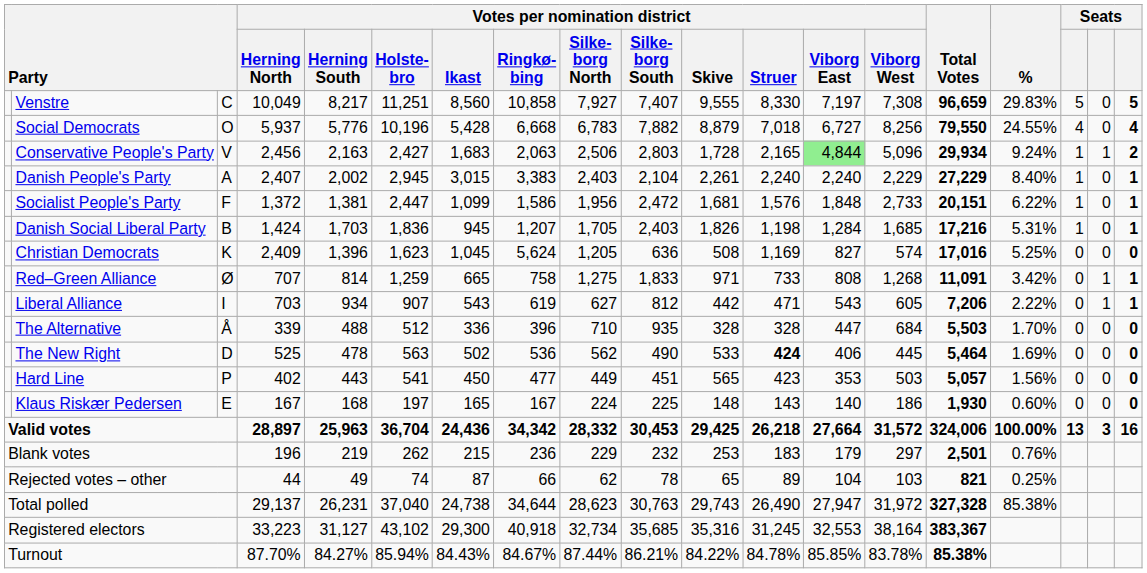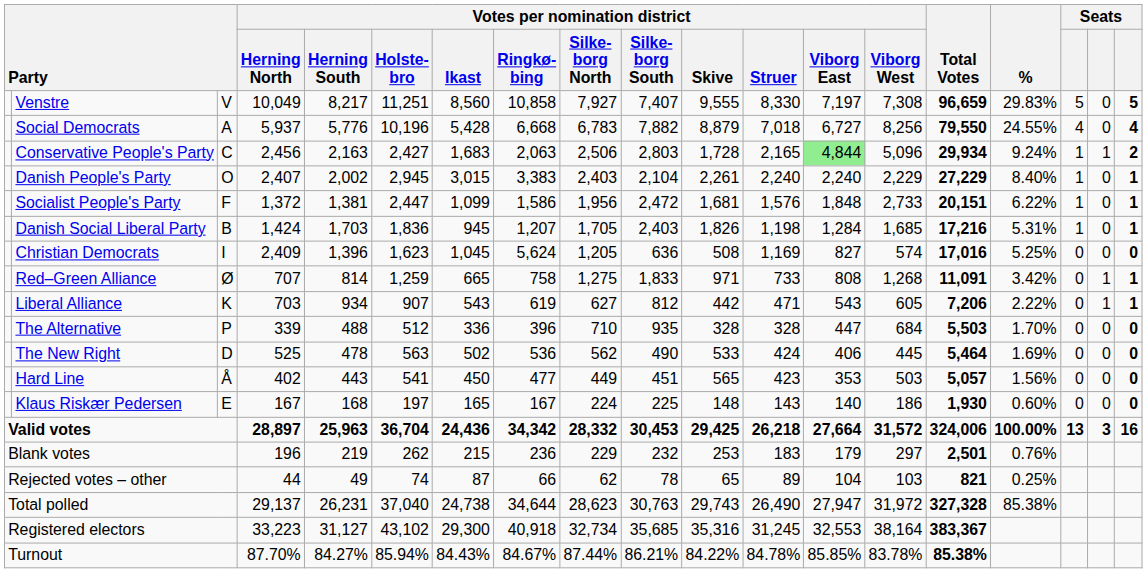 <table class="wikitable" border="1" style="text-align:right;">
 <tr>
 <th style="text-align:left;" valign=bottom rowspan=2 colspan=3>Party</th>
 <th colspan=11>Votes per nomination district</th>
 <th align=center valign=bottom rowspan=2 width="50">Total Votes</th>
 <th align=center valign=bottom rowspan=2 width="50">%</th>
 <th colspan=3>Seats</th>
 </tr>
 <tr>
 <th align=center valign=bottom width="50"><a href='#'>Herning</a> North</th>
 <th align=center valign=bottom width="50"><a href='#'>Herning</a> South</th>
 <th align=center valign=bottom width="50"><a href='#'>Holste- bro</a></th>
 <th align=center valign=bottom width="50"><a href='#'>Ikast</a></th>
 <th align=center valign=bottom width="50"><a href='#'>Ringkø- bing</a></th>
 <th align=center valign=bottom width="50"><a href='#'>Silke- borg</a> North</th>
 <th align=center valign=bottom width="50"><a href='#'>Silke- borg</a> South</th>
 <th align=center valign=bottom width="50">Skive</th>
 <th align=center valign=bottom width="50"><a href='#'>Struer</a></th>
 <th align=center valign=bottom width="50"><a href='#'>Viborg</a> East</th>
 <th align=center valign=bottom width="50"><a href='#'>Viborg</a> West</th>
 <th align=center valign=bottom width="20"><small></small></th>
 <th align=center valign=bottom width="20"><small><a href='#'></a></small></th>
 <th align=center valign=bottom width="20"><small></small></th>
 </tr>
 <tr>
 <td></td>
 <td align=left><a href='#'>Venstre</a></td>
-<td align=left>C</td>
+<td align=left>V</td>
 <td>10,049</td>
 <td>8,217</td>
 <td>11,251</td>
 <td>8,560</td>
 <td>10,858</td>
 <td>7,927</td>
 <td>7,407</td>
 <td>9,555</td>
 <td>8,330</td>
 <td>7,197</td>
 <td>7,308</td>
 <td><strong>96,659</strong></td>
 <td>29.83%</td>
 <td>5</td>
 <td>0</td>
 <td><strong>5</strong></td>
 </tr>
 <tr>
 <td></td>
 <td align=left><a href='#'>Social Democrats</a></td>
-<td align=left>O</td>
+<td align=left>A</td>
 <td>5,937</td>
 <td>5,776</td>
 <td>10,196</td>
 <td>5,428</td>
 <td>6,668</td>
 <td>6,783</td>
 <td>7,882</td>
 <td>8,879</td>
 <td>7,018</td>
 <td>6,727</td>
 <td>8,256</td>
 <td><strong>79,550</strong></td>
 <td>24.55%</td>
 <td>4</td>
 <td>0</td>
 <td><strong>4</strong></td>
 </tr>
 <tr>
 <td></td>
 <td align=left style="white-space: nowrap;"><a href='#'>Conservative People's Party</a></td>
-<td align=left>V</td>
+<td align=left>C</td>
 <td>2,456</td>
 <td>2,163</td>
 <td>2,427</td>
 <td>1,683</td>
 <td>2,063</td>
 <td>2,506</td>
 <td>2,803</td>
 <td>1,728</td>
 <td>2,165</td>
 <td style="background: lightgreen;">4,844</td>
 <td>5,096</td>
 <td><strong>29,934</strong></td>
 <td>9.24%</td>
 <td>1</td>
 <td>1</td>
 <td><strong>2</strong></td>
 </tr>
 <tr>
 <td></td>
 <td align=left><a href='#'>Danish People's Party</a></td>
-<td align=left>A</td>
+<td align=left>O</td>
 <td>2,407</td>
 <td>2,002</td>
 <td>2,945</td>
 <td>3,015</td>
 <td>3,383</td>
 <td>2,403</td>
 <td>2,104</td>
 <td>2,261</td>
 <td>2,240</td>
 <td>2,240</td>
 <td>2,229</td>
 <td><strong>27,229</strong></td>
 <td>8.40%</td>
 <td>1</td>
 <td>0</td>
 <td><strong>1</strong></td>
 </tr>
 <tr>
 <td></td>
 <td align=left><a href='#'>Socialist People's Party</a></td>
 <td align=left>F</td>
 <td>1,372</td>
 <td>1,381</td>
 <td>2,447</td>
 <td>1,099</td>
 <td>1,586</td>
 <td>1,956</td>
 <td>2,472</td>
 <td>1,681</td>
 <td>1,576</td>
 <td>1,848</td>
 <td>2,733</td>
 <td><strong>20,151</strong></td>
 <td>6.22%</td>
 <td>1</td>
 <td>0</td>
 <td><strong>1</strong></td>
 </tr>
 <tr>
 <td></td>
 <td align=left><a href='#'>Danish Social Liberal Party</a></td>
 <td align=left>B</td>
 <td>1,424</td>
 <td>1,703</td>
 <td>1,836</td>
 <td>945</td>
 <td>1,207</td>
 <td>1,705</td>
 <td>2,403</td>
 <td>1,826</td>
 <td>1,198</td>
 <td>1,284</td>
 <td>1,685</td>
 <td><strong>17,216</strong></td>
 <td>5.31%</td>
 <td>1</td>
 <td>0</td>
 <td><strong>1</strong></td>
 </tr>
 <tr>
 <td></td>
 <td align=left><a href='#'>Christian Democrats</a></td>
-<td align=left>K</td>
+<td align=left>I</td>
 <td>2,409</td>
 <td>1,396</td>
 <td>1,623</td>
 <td>1,045</td>
 <td>5,624</td>
 <td>1,205</td>
 <td>636</td>
 <td>508</td>
 <td>1,169</td>
 <td>827</td>
 <td>574</td>
 <td><strong>17,016</strong></td>
 <td>5.25%</td>
 <td>0</td>
 <td>0</td>
 <td><strong>0</strong></td>
 </tr>
 <tr>
 <td></td>
 <td align=left><a href='#'>Red–Green Alliance</a></td>
 <td align=left>Ø</td>
 <td>707</td>
 <td>814</td>
 <td>1,259</td>
 <td>665</td>
 <td>758</td>
 <td>1,275</td>
 <td>1,833</td>
 <td>971</td>
 <td>733</td>
 <td>808</td>
 <td>1,268</td>
 <td><strong>11,091</strong></td>
 <td>3.42%</td>
 <td>0</td>
 <td>1</td>
 <td><strong>1</strong></td>
 </tr>
 <tr>
 <td></td>
 <td align=left><a href='#'>Liberal Alliance</a></td>
-<td align=left>I</td>
+<td align=left>K</td>
 <td>703</td>
 <td>934</td>
 <td>907</td>
 <td>543</td>
 <td>619</td>
 <td>627</td>
 <td>812</td>
 <td>442</td>
 <td>471</td>
 <td>543</td>
 <td>605</td>
 <td><strong>7,206</strong></td>
 <td>2.22%</td>
 <td>0</td>
 <td>1</td>
 <td><strong>1</strong></td>
 </tr>
 <tr>
 <td></td>
 <td align=left><a href='#'>The Alternative</a></td>
-<td align=left>Å</td>
+<td align=left>P</td>
 <td>339</td>
 <td>488</td>
 <td>512</td>
 <td>336</td>
 <td>396</td>
 <td>710</td>
 <td>935</td>
 <td>328</td>
 <td>328</td>
 <td>447</td>
 <td>684</td>
 <td><strong>5,503</strong></td>
 <td>1.70%</td>
 <td>0</td>
 <td>0</td>
 <td><strong>0</strong></td>
 </tr>
 <tr>
 <td></td>
 <td align=left><a href='#'>The New Right</a></td>
 <td align=left>D</td>
 <td>525</td>
 <td>478</td>
 <td>563</td>
 <td>502</td>
 <td>536</td>
 <td>562</td>
 <td>490</td>
 <td>533</td>
-<td><strong>424</strong></td>
+<td>424</td>
 <td>406</td>
 <td>445</td>
 <td><strong>5,464</strong></td>
 <td>1.69%</td>
 <td>0</td>
 <td>0</td>
 <td><strong>0</strong></td>
 </tr>
 <tr>
 <td></td>
 <td align=left><a href='#'>Hard Line</a></td>
-<td align=left>P</td>
+<td align=left>Å</td>
 <td>402</td>
 <td>443</td>
 <td>541</td>
 <td>450</td>
 <td>477</td>
 <td>449</td>
 <td>451</td>
 <td>565</td>
 <td>423</td>
 <td>353</td>
 <td>503</td>
 <td><strong>5,057</strong></td>
 <td>1.56%</td>
 <td>0</td>
 <td>0</td>
 <td><strong>0</strong></td>
 </tr>
 <tr>
 <td></td>
 <td align=left><a href='#'>Klaus Riskær Pedersen</a></td>
 <td align=left>E</td>
 <td>167</td>
 <td>168</td>
 <td>197</td>
 <td>165</td>
 <td>167</td>
 <td>224</td>
 <td>225</td>
 <td>148</td>
 <td>143</td>
 <td>140</td>
 <td>186</td>
 <td><strong>1,930</strong></td>
 <td>0.60%</td>
 <td>0</td>
 <td>0</td>
 <td><strong>0</strong></td>
 </tr>
 <tr style="font-weight:bold">
 <td align=left colspan=3>Valid votes</td>
 <td>28,897</td>
 <td>25,963</td>
 <td>36,704</td>
 <td>24,436</td>
 <td>34,342</td>
 <td>28,332</td>
 <td>30,453</td>
 <td>29,425</td>
 <td>26,218</td>
 <td>27,664</td>
 <td>31,572</td>
 <td>324,006</td>
 <td>100.00%</td>
 <td>13</td>
 <td>3</td>
 <td>16</td>
 </tr>
 <tr>
 <td align=left colspan=3>Blank votes</td>
 <td>196</td>
 <td>219</td>
 <td>262</td>
 <td>215</td>
 <td>236</td>
 <td>229</td>
 <td>232</td>
 <td>253</td>
 <td>183</td>
 <td>179</td>
 <td>297</td>
 <td><strong>2,501</strong></td>
 <td>0.76%</td>
 <td></td>
 <td></td>
 <td></td>
 </tr>
 <tr>
 <td align=left colspan=3>Rejected votes – other</td>
 <td>44</td>
 <td>49</td>
 <td>74</td>
 <td>87</td>
 <td>66</td>
 <td>62</td>
 <td>78</td>
 <td>65</td>
 <td>89</td>
 <td>104</td>
 <td>103</td>
 <td><strong>821</strong></td>
 <td>0.25%</td>
 <td></td>
 <td></td>
 <td></td>
 </tr>
 <tr>
 <td align=left colspan=3>Total polled</td>
 <td>29,137</td>
 <td>26,231</td>
 <td>37,040</td>
 <td>24,738</td>
 <td>34,644</td>
 <td>28,623</td>
 <td>30,763</td>
 <td>29,743</td>
 <td>26,490</td>
 <td>27,947</td>
 <td>31,972</td>
 <td><strong>327,328</strong></td>
 <td>85.38%</td>
 <td></td>
 <td></td>
 <td></td>
 </tr>
 <tr>
 <td align=left colspan=3>Registered electors</td>
 <td>33,223</td>
 <td>31,127</td>
 <td>43,102</td>
 <td>29,300</td>
 <td>40,918</td>
 <td>32,734</td>
 <td>35,685</td>
 <td>35,316</td>
 <td>31,245</td>
 <td>32,553</td>
 <td>38,164</td>
 <td><strong>383,367</strong></td>
 <td></td>
 <td></td>
 <td></td>
 <td></td>
 </tr>
 <tr>
 <td align=left colspan=3>Turnout</td>
 <td>87.70%</td>
 <td>84.27%</td>
 <td>85.94%</td>
 <td>84.43%</td>
 <td>84.67%</td>
 <td>87.44%</td>
 <td>86.21%</td>
 <td>84.22%</td>
 <td>84.78%</td>
 <td>85.85%</td>
 <td>83.78%</td>
 <td><strong>85.38%</strong></td>
 <td></td>
 <td></td>
 <td></td>
 <td></td>
 </tr>
 </table>
